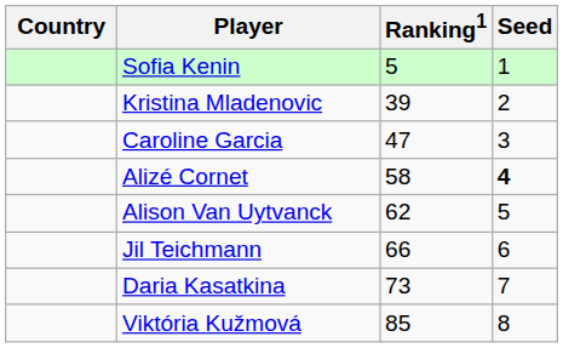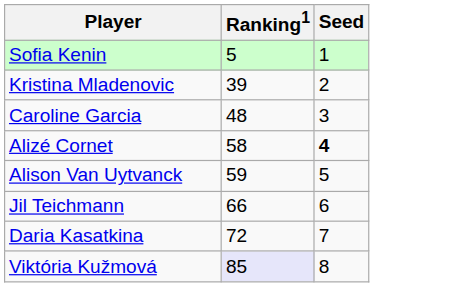 <table class="sortable wikitable">
 <tr>
-<th width="70">Country</th>
 <th width="175">Player</th>
 <th>Ranking<sup>1</sup></th>
 <th>Seed</th>
 </tr>
 <tr style="background:#cfc;">
-<td></td>
 <td><a href='#'>Sofia Kenin</a></td>
 <td>5</td>
 <td>1</td>
 </tr>
 <tr>
-<td></td>
 <td><a href='#'>Kristina Mladenovic</a></td>
 <td>39</td>
 <td>2</td>
 </tr>
 <tr>
-<td></td>
 <td><a href='#'>Caroline Garcia</a></td>
-<td>47</td>
+<td>48</td>
 <td>3</td>
 </tr>
 <tr>
-<td></td>
 <td><a href='#'>Alizé Cornet</a></td>
 <td>58</td>
 <td><strong>4</strong></td>
 </tr>
 <tr>
-<td></td>
 <td><a href='#'>Alison Van Uytvanck</a></td>
-<td>62</td>
+<td>59</td>
 <td>5</td>
 </tr>
 <tr>
-<td></td>
 <td><a href='#'>Jil Teichmann</a></td>
 <td>66</td>
 <td>6</td>
 </tr>
 <tr>
-<td></td>
 <td><a href='#'>Daria Kasatkina</a></td>
-<td>73</td>
+<td>72</td>
 <td>7</td>
 </tr>
 <tr>
-<td></td>
 <td><a href='#'>Viktória Kužmová</a></td>
-<td>85</td>
+<td style="background: lavender;">85</td>
 <td>8</td>
 </tr>
 </table>
